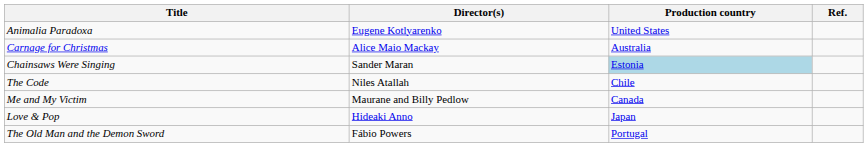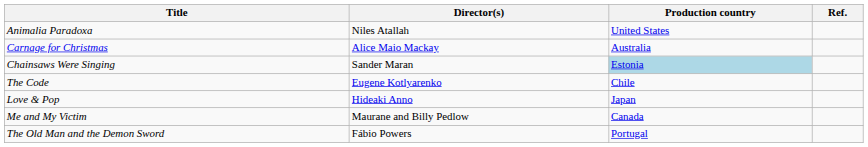 <table class="wikitable" width=100%>
 <tr>
 <th scope="col">Title</th>
 <th scope="col">Director(s)</th>
 <th scope="col">Production country</th>
 <th scope="col">Ref.</th>
 </tr>
 <tr>
 <td><em>Animalia Paradoxa</em></td>
-<td><a href='#'>Eugene Kotlyarenko</a></td>
+<td>Niles Atallah</td>
 <td><a href='#'>United States</a></td>
 <td align="center"></td>
 </tr>
 <tr>
 <td><em><a href='#'>Carnage for Christmas</a></em></td>
 <td><a href='#'>Alice Maio Mackay</a></td>
 <td><a href='#'>Australia</a></td>
 <td align="center"></td>
 </tr>
 <tr>
 <td><em>Chainsaws Were Singing</em></td>
 <td>Sander Maran</td>
 <td style="background: lightblue;"><a href='#'>Estonia</a></td>
 <td align="center"></td>
 </tr>
 <tr>
 <td><em>The Code</em></td>
-<td>Niles Atallah</td>
+<td><a href='#'>Eugene Kotlyarenko</a></td>
 <td><a href='#'>Chile</a></td>
+<td align="center"></td>
+</tr>
+<tr>
+<td><em>Love & Pop</em></td>
+<td><a href='#'>Hideaki Anno</a></td>
+<td><a href='#'>Japan</a></td>
 <td align="center"></td>
 </tr>
 <tr>
 <td><em>Me and My Victim</em></td>
 <td>Maurane and Billy Pedlow</td>
 <td><a href='#'>Canada</a></td>
 <td align="center"></td>
 </tr>
 <tr>
-<td><em>Love & Pop</em></td>
-<td><a href='#'>Hideaki Anno</a></td>
-<td><a href='#'>Japan</a></td>
-<td align="center"></td>
-</tr>
-<tr>
 <td><em>The Old Man and the Demon Sword</em></td>
 <td>Fábio Powers</td>
 <td><a href='#'>Portugal</a></td>
 <td align="center"></td>
 </tr>
 </table>
